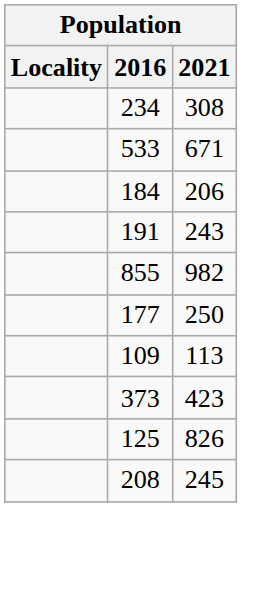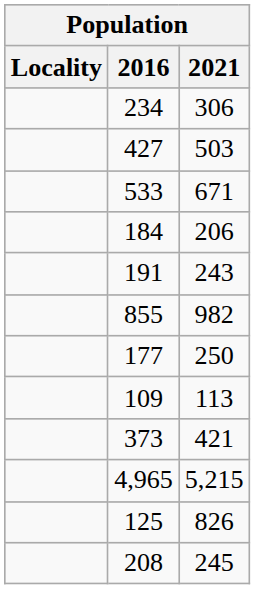 <table class="wikitable" style="text-align:center;">
 <tr>
 <th colspan="3" style="text-align:center;  font-weight:bold">Population</th>
 </tr>
 <tr>
 <th style="text-align:center; background:  font-weight:bold">Locality</th>
 <th style="text-align:center; background:  font-weight:bold"><strong>2016</strong></th>
 <th style="text-align:center; background:  font-weight:bold"><strong>2021</strong></th>
 </tr>
 <tr>
 <td></td>
 <td>234</td>
-<td>308</td>
+<td>306</td>
+</tr>
+<tr>
+<td></td>
+<td>427</td>
+<td>503</td>
 </tr>
 <tr>
 <td></td>
 <td>533</td>
 <td>671</td>
 </tr>
 <tr>
 <td></td>
 <td>184</td>
 <td>206</td>
 </tr>
 <tr>
 <td></td>
 <td>191</td>
 <td>243</td>
 </tr>
 <tr>
 <td></td>
 <td>855</td>
 <td>982</td>
 </tr>
 <tr>
 <td></td>
 <td>177</td>
 <td>250</td>
 </tr>
 <tr>
 <td></td>
 <td>109</td>
 <td>113</td>
 </tr>
 <tr>
 <td></td>
 <td>373</td>
-<td>423</td>
+<td>421</td>
+</tr>
+<tr>
+<td></td>
+<td>4,965</td>
+<td>5,215</td>
 </tr>
 <tr>
 <td></td>
 <td>125</td>
 <td>826</td>
 </tr>
 <tr>
 <td></td>
 <td>208</td>
 <td>245</td>
 </tr>
 </table>
